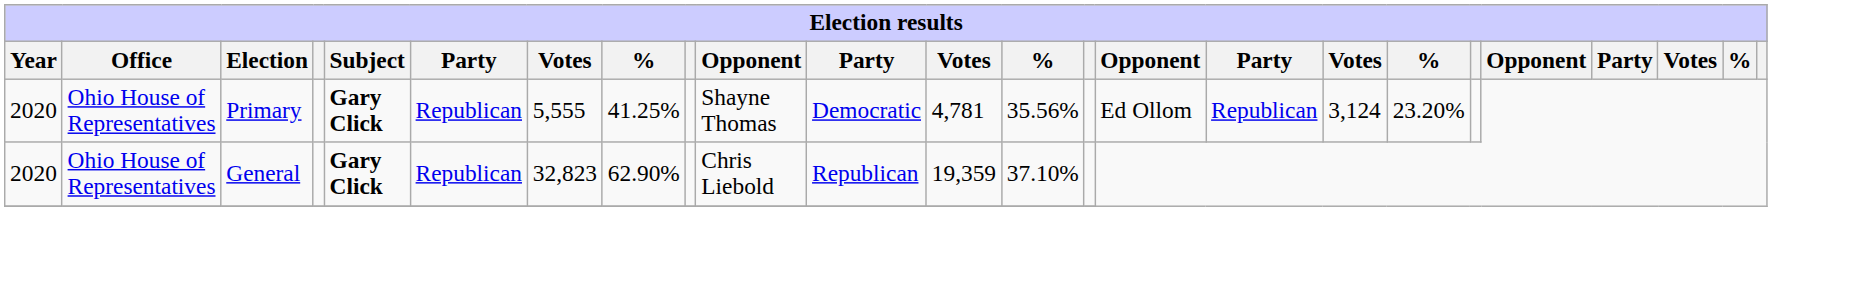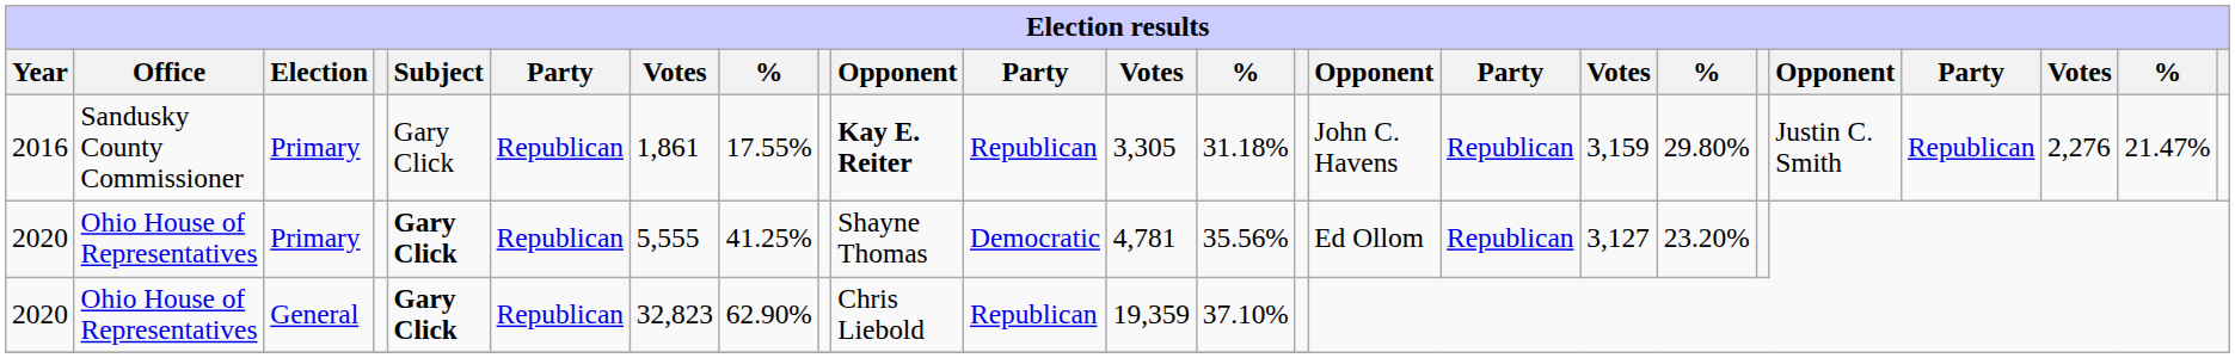 <table class="wikitable collapsible">
 <tr bgcolor=#cccccc>
 <th colspan=24 style="background: #ccccff;">Election results</th>
 </tr>
 <tr>
 <th><strong>Year</strong></th>
 <th><strong>Office</strong></th>
 <th><strong>Election</strong></th>
 <th></th>
 <th><strong>Subject</strong></th>
 <th><strong>Party</strong></th>
 <th><strong>Votes</strong></th>
 <th><strong>%</strong></th>
 <th></th>
 <th><strong>Opponent</strong></th>
 <th><strong>Party</strong></th>
 <th><strong>Votes</strong></th>
 <th><strong>%</strong></th>
 <th></th>
 <th><strong>Opponent</strong></th>
 <th><strong>Party</strong></th>
 <th><strong>Votes</strong></th>
 <th><strong>%</strong></th>
 <th></th>
 <th><strong>Opponent</strong></th>
 <th><strong>Party</strong></th>
 <th><strong>Votes</strong></th>
 <th><strong>%</strong></th>
 <th></th>
 </tr>
 <tr>
+<td>2016</td>
+<td>Sandusky County Commissioner</td>
+<td><a href='#'>Primary</a></td>
+<td></td>
+<td>Gary Click</td>
+<td><a href='#'>Republican</a></td>
+<td>1,861</td>
+<td>17.55%</td>
+<td></td>
+<td><strong>Kay E. Reiter</strong></td>
+<td><a href='#'>Republican</a></td>
+<td>3,305</td>
+<td>31.18%</td>
+<td></td>
+<td>John C. Havens</td>
+<td><a href='#'>Republican</a></td>
+<td>3,159</td>
+<td>29.80%</td>
+<td></td>
+<td>Justin C. Smith</td>
+<td><a href='#'>Republican</a></td>
+<td>2,276</td>
+<td>21.47%</td>
+<td></td>
+</tr>
+<tr>
 <td>2020</td>
 <td><a href='#'>Ohio House of Representatives</a></td>
 <td><a href='#'>Primary</a></td>
 <td></td>
 <td><strong>Gary Click</strong></td>
 <td><a href='#'>Republican</a></td>
 <td>5,555</td>
 <td>41.25%</td>
 <td></td>
 <td>Shayne Thomas</td>
 <td><a href='#'>Democratic</a></td>
 <td>4,781</td>
 <td>35.56%</td>
 <td></td>
 <td>Ed Ollom</td>
 <td><a href='#'>Republican</a></td>
-<td>3,124</td>
+<td>3,127</td>
 <td>23.20%</td>
 <td></td>
 </tr>
 <tr>
 <td>2020</td>
 <td><a href='#'>Ohio House of Representatives</a></td>
 <td><a href='#'>General</a></td>
 <td></td>
 <td><strong>Gary Click</strong></td>
 <td><a href='#'>Republican</a></td>
 <td>32,823</td>
 <td>62.90%</td>
 <td></td>
 <td>Chris Liebold</td>
 <td><a href='#'>Republican</a></td>
 <td>19,359</td>
 <td>37.10%</td>
 <td></td>
 </tr>
 <tr>
 </tr>
 </table>
